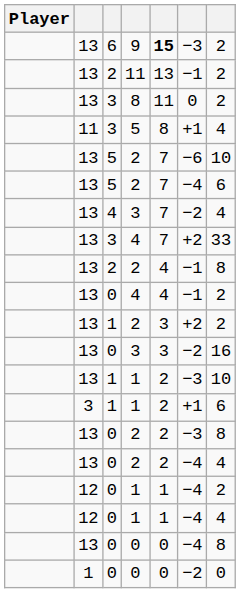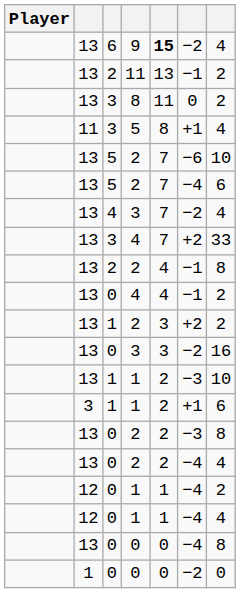 <table class="wikitable sortable" style="text-align:center;">
 <tr>
 <th>Player</th>
 <th></th>
 <th></th>
 <th></th>
 <th></th>
 <th data-sort-type="number"></th>
 <th></th>
 </tr>
 <tr>
 <td></td>
 <td>13</td>
 <td>6</td>
 <td>9</td>
 <td><strong>15</strong></td>
-<td>−3</td>
-<td>2</td>
+<td>−2</td>
+<td>4</td>
 </tr>
 <tr>
 <td></td>
 <td>13</td>
 <td>2</td>
 <td>11</td>
 <td>13</td>
 <td>−1</td>
 <td>2</td>
 </tr>
 <tr>
 <td></td>
 <td>13</td>
 <td>3</td>
 <td>8</td>
 <td>11</td>
 <td>0</td>
 <td>2</td>
 </tr>
 <tr>
 <td></td>
 <td>11</td>
 <td>3</td>
 <td>5</td>
 <td>8</td>
 <td>+1</td>
 <td>4</td>
 </tr>
 <tr>
 <td></td>
 <td>13</td>
 <td>5</td>
 <td>2</td>
 <td>7</td>
 <td>−6</td>
 <td>10</td>
 </tr>
 <tr>
 <td></td>
 <td>13</td>
 <td>5</td>
 <td>2</td>
 <td>7</td>
 <td>−4</td>
 <td>6</td>
 </tr>
 <tr>
 <td></td>
 <td>13</td>
 <td>4</td>
 <td>3</td>
 <td>7</td>
 <td>−2</td>
 <td>4</td>
 </tr>
 <tr>
 <td></td>
 <td>13</td>
 <td>3</td>
 <td>4</td>
 <td>7</td>
 <td>+2</td>
 <td>33</td>
 </tr>
 <tr>
 <td></td>
 <td>13</td>
 <td>2</td>
 <td>2</td>
 <td>4</td>
 <td>−1</td>
 <td>8</td>
 </tr>
 <tr>
 <td></td>
 <td>13</td>
 <td>0</td>
 <td>4</td>
 <td>4</td>
 <td>−1</td>
 <td>2</td>
 </tr>
 <tr>
 <td></td>
 <td>13</td>
 <td>1</td>
 <td>2</td>
 <td>3</td>
 <td>+2</td>
 <td>2</td>
 </tr>
 <tr>
 <td></td>
 <td>13</td>
 <td>0</td>
 <td>3</td>
 <td>3</td>
 <td>−2</td>
 <td>16</td>
 </tr>
 <tr>
 <td></td>
 <td>13</td>
 <td>1</td>
 <td>1</td>
 <td>2</td>
 <td>−3</td>
 <td>10</td>
 </tr>
 <tr>
 <td></td>
 <td>3</td>
 <td>1</td>
 <td>1</td>
 <td>2</td>
 <td>+1</td>
 <td>6</td>
 </tr>
 <tr>
 <td></td>
 <td>13</td>
 <td>0</td>
 <td>2</td>
 <td>2</td>
 <td>−3</td>
 <td>8</td>
 </tr>
 <tr>
 <td></td>
 <td>13</td>
 <td>0</td>
 <td>2</td>
 <td>2</td>
 <td>−4</td>
 <td>4</td>
 </tr>
 <tr>
 <td></td>
 <td>12</td>
 <td>0</td>
 <td>1</td>
 <td>1</td>
 <td>−4</td>
 <td>2</td>
 </tr>
 <tr>
 <td></td>
 <td>12</td>
 <td>0</td>
 <td>1</td>
 <td>1</td>
 <td>−4</td>
 <td>4</td>
 </tr>
 <tr>
 <td></td>
 <td>13</td>
 <td>0</td>
 <td>0</td>
 <td>0</td>
 <td>−4</td>
 <td>8</td>
 </tr>
 <tr>
 <td></td>
 <td>1</td>
 <td>0</td>
 <td>0</td>
 <td>0</td>
 <td>−2</td>
 <td>0<br></td>
 </tr>
 </table>
